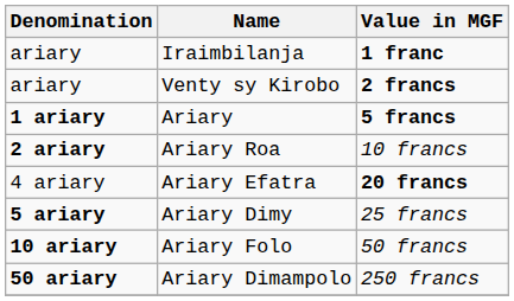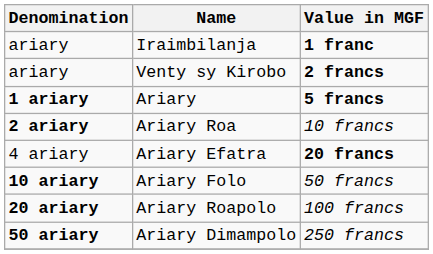 <table class="wikitable">
 <tr>
 <th>Denomination</th>
 <th>Name</th>
 <th>Value in MGF</th>
 </tr>
 <tr>
 <td> ariary</td>
 <td>Iraimbilanja</td>
 <td><strong>1 franc</strong></td>
 </tr>
 <tr>
 <td> ariary</td>
 <td>Venty sy Kirobo</td>
 <td><strong>2 francs</strong></td>
 </tr>
 <tr>
 <td><strong>1 ariary</strong></td>
 <td>Ariary</td>
 <td><strong>5 francs</strong></td>
 </tr>
 <tr>
 <td><strong>2 ariary</strong></td>
 <td>Ariary Roa</td>
 <td><em>10 francs</em></td>
 </tr>
 <tr>
 <td>4 ariary</td>
 <td>Ariary Efatra</td>
 <td><strong>20 francs</strong></td>
 </tr>
 <tr>
-<td><strong>5 ariary</strong></td>
-<td>Ariary Dimy</td>
-<td><em>25 francs</em></td>
-</tr>
-<tr>
 <td><strong>10 ariary</strong></td>
 <td>Ariary Folo</td>
 <td><em>50 francs</em></td>
+</tr>
+<tr>
+<td><strong>20 ariary</strong></td>
+<td>Ariary Roapolo</td>
+<td><em>100 francs</em></td>
 </tr>
 <tr>
 <td><strong>50 ariary</strong></td>
 <td>Ariary Dimampolo</td>
 <td><em>250 francs</em></td>
 </tr>
 <tr>
 </tr>
 </table>
